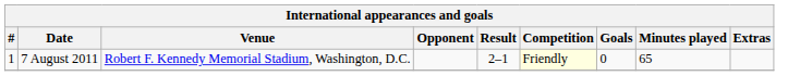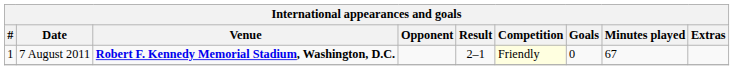 <table class="wikitable collapsible collapsed" style="font-size:90%">
 <tr>
 <th colspan="9"><strong>International appearances and goals</strong></th>
 </tr>
 <tr>
 <th>#</th>
 <th>Date</th>
 <th>Venue</th>
 <th>Opponent</th>
 <th>Result</th>
 <th>Competition</th>
 <th>Goals</th>
 <th>Minutes played</th>
 <th>Extras</th>
 </tr>
 <tr>
 <td align="center">1</td>
 <td>7 August 2011</td>
-<td><a href='#'>Robert F. Kennedy Memorial Stadium</a>, Washington, D.C.</td>
+<td><strong><a href='#'>Robert F. Kennedy Memorial Stadium</a>, Washington, D.C.</strong></td>
 <td></td>
 <td align="center">2–1</td>
 <td style="background: lightyellow;">Friendly</td>
 <td>0</td>
-<td>65</td>
+<td>67</td>
 <td></td>
 </tr>
 <tr>
 </tr>
 </table>
